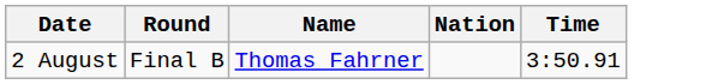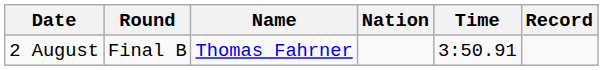 <table class=wikitable style=text-align:center>
 <tr>
 <th>Date</th>
 <th>Round</th>
 <th>Name</th>
 <th>Nation</th>
 <th>Time</th>
+<th>Record</th>
 </tr>
 <tr>
 <td>2 August</td>
 <td>Final B</td>
 <td><a href='#'>Thomas Fahrner</a></td>
 <td></td>
 <td>3:50.91</td>
+<td></td>
 </tr>
 </table>
